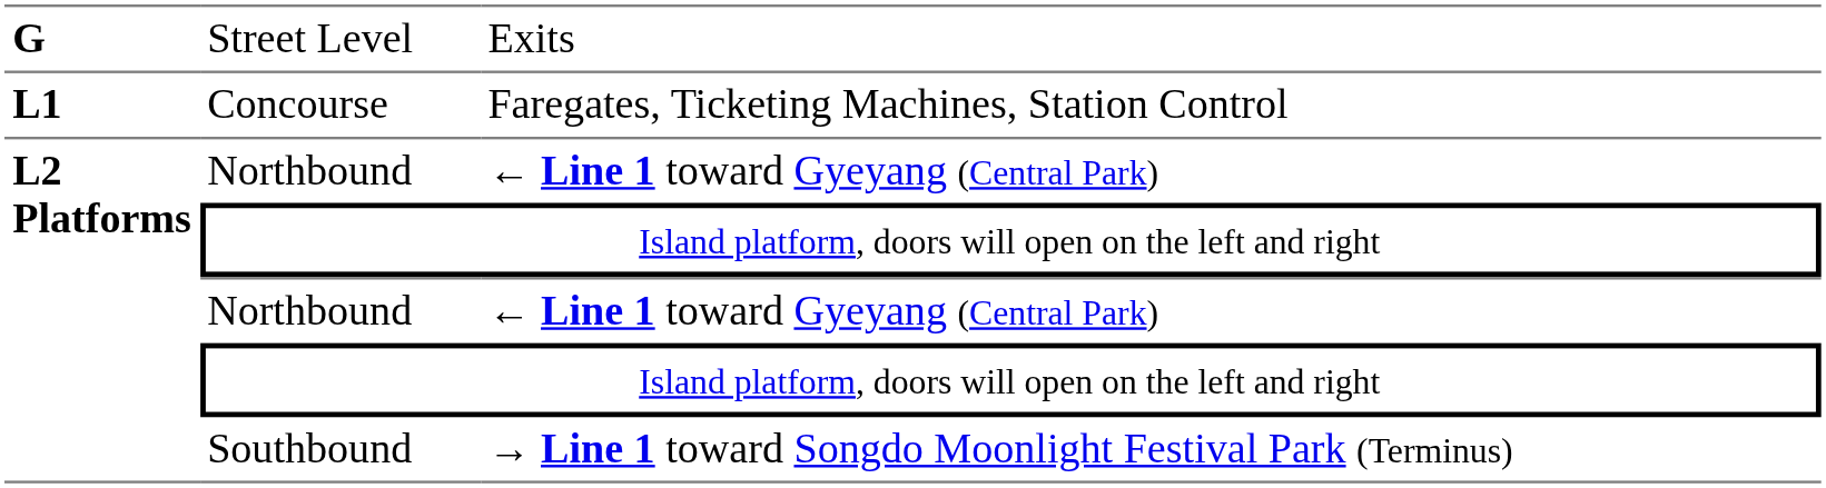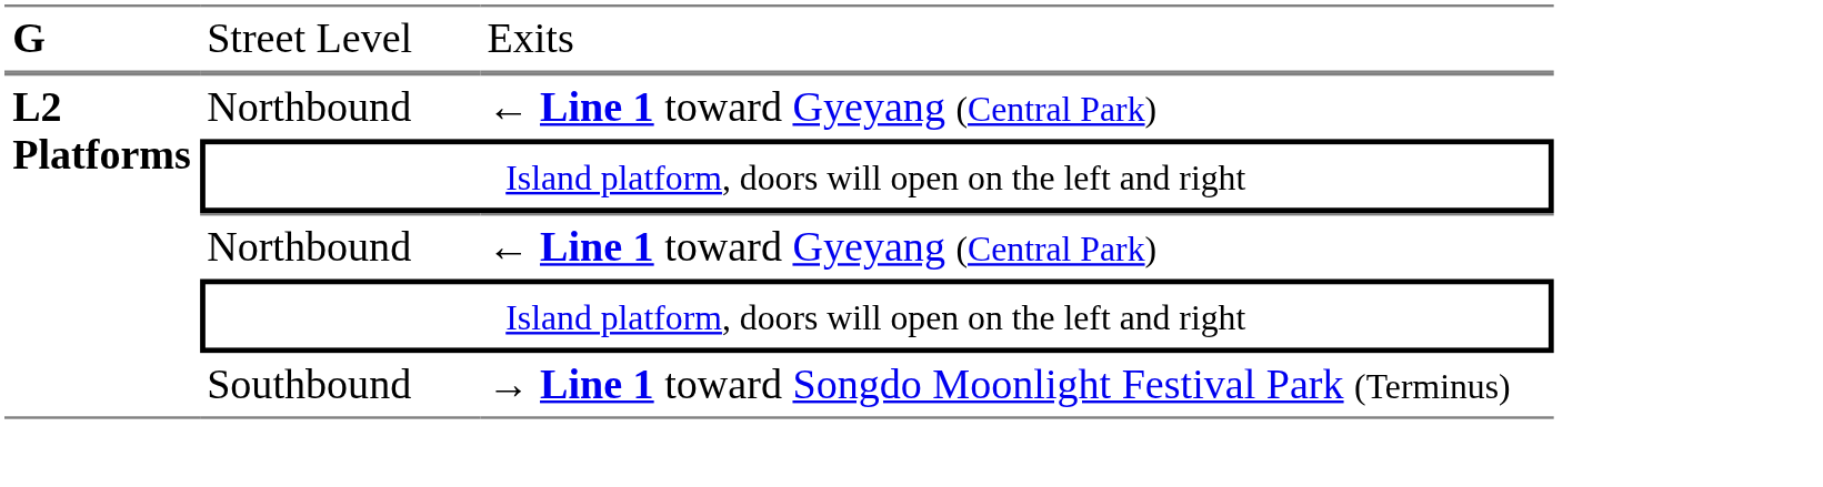 <table table border=0 cellspacing=0 cellpadding=3>
 <tr>
 <td style="border-top:solid 1px gray;border-bottom:solid 1px gray;" width=50 valign=top><strong>G</strong></td>
 <td style="border-top:solid 1px gray;border-bottom:solid 1px gray;" width=100 valign=top>Street Level</td>
 <td style="border-top:solid 1px gray;border-bottom:solid 1px gray;" width=400 valign=top>Exits</td>
-</tr>
-<tr>
-<td style="border-bottom:solid 0 gray;" width=50 valign=top><strong>L1</strong></td>
-<td style="border-bottom:solid 0 gray;" width=100 valign=top>Concourse</td>
-<td style="border-bottom:solid 0 gray;" width=500 valign=top>Faregates, Ticketing Machines, Station Control</td>
 </tr>
 <tr>
 <td style="border-top:solid 1px gray;border-bottom:solid 1px gray;" rowspan=5 valign=top><strong>L2<br>Platforms</strong></td>
 <td style="border-top:solid 1px gray;">Northbound</td>
 <td style="border-top:solid 1px gray;">← <a href='#'><span><strong>Line 1</strong></span></a> toward <a href='#'>Gyeyang</a> <small>(<a href='#'>Central Park</a>)</small></td>
 </tr>
 <tr>
 <td style="border-top:solid 2px black;border-right:solid 2px black;border-left:solid 2px black;border-bottom:solid 2px black;text-align:center;" colspan=2><small><a href='#'>Island platform</a>, doors will open on the left and right</small></td>
 </tr>
 <tr>
 <td style="border-top:solid 1px gray;">Northbound</td>
 <td style="border-top:solid 1px gray;">← <a href='#'><span><strong>Line 1</strong></span></a> toward <a href='#'>Gyeyang</a> <small>(<a href='#'>Central Park</a>)</small></td>
 </tr>
 <tr>
 <td style="border-top:solid 2px black;border-right:solid 2px black;border-left:solid 2px black;border-bottom:solid 2px black;text-align:center;" colspan=2><small><a href='#'>Island platform</a>, doors will open on the left and right</small></td>
 </tr>
 <tr>
 <td style="border-bottom:solid 1px gray;">Southbound</td>
 <td style="border-bottom:solid 1px gray;">→ <a href='#'><span><strong>Line 1</strong></span></a> toward <a href='#'>Songdo Moonlight Festival Park</a> <small>(Terminus)</small></td>
 </tr>
 </table>
